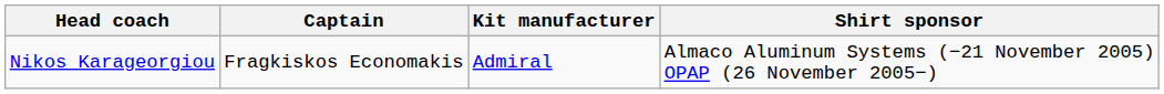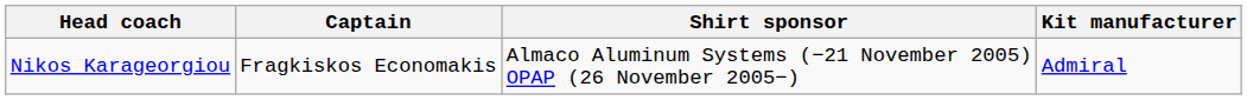 <table class="wikitable sortable" style="text-align: left;">
 <tr>
 <th>Head coach</th>
 <th>Captain</th>
+<th>Shirt sponsor</th>
 <th>Kit manufacturer</th>
-<th>Shirt sponsor</th>
 </tr>
 <tr>
 <td> <a href='#'>Nikos Karageorgiou</a></td>
 <td> Fragkiskos Economakis</td>
+<td> Almaco Aluminum Systems (−21 November 2005) <br>  <a href='#'>OPAP</a> (26 November 2005−)</td>
 <td> <a href='#'>Admiral</a></td>
-<td> Almaco Aluminum Systems (−21 November 2005) <br>  <a href='#'>OPAP</a> (26 November 2005−)</td>
 </tr>
 </table>
